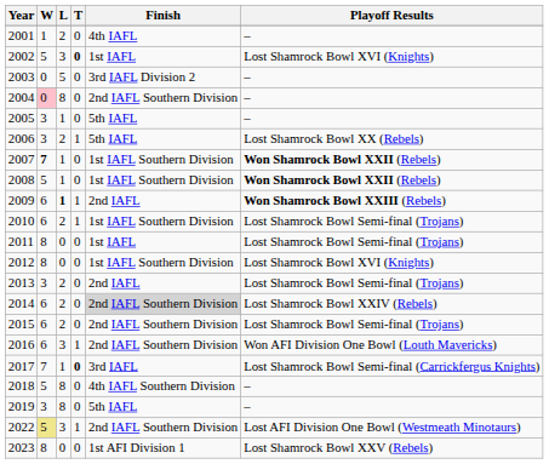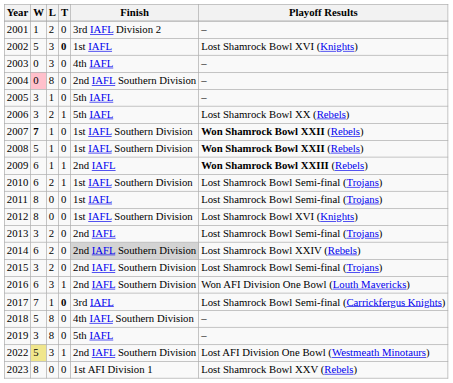 <table class="wikitable">
 <tr>
 <th bgcolor="#e5e5e5">Year</th>
 <th bgcolor="#e5e5e5">W</th>
 <th bgcolor="#e5e5e5">L</th>
 <th bgcolor="#e5e5e5">T</th>
 <th bgcolor="#e5e5e5">Finish</th>
 <th bgcolor="#e5e5e5">Playoff Results</th>
 </tr>
 <tr>
 </tr>
 <tr>
 <td>2001</td>
 <td>1</td>
 <td>2</td>
 <td>0</td>
-<td>4th <a href='#'>IAFL</a></td>
+<td>3rd <a href='#'>IAFL</a> Division 2</td>
 <td>–</td>
 </tr>
 <tr>
 <td>2002</td>
 <td>5</td>
 <td>3</td>
 <td><strong>0</strong></td>
 <td>1st <a href='#'>IAFL</a></td>
 <td>Lost Shamrock Bowl XVI (<a href='#'>Knights</a>)</td>
 </tr>
 <tr>
 <td>2003</td>
 <td>0</td>
-<td>5</td>
+<td>3</td>
 <td>0</td>
-<td>3rd <a href='#'>IAFL</a> Division 2</td>
+<td>4th <a href='#'>IAFL</a></td>
 <td>–</td>
 </tr>
 <tr>
 <td>2004</td>
 <td style="background: pink;">0</td>
 <td>8</td>
 <td>0</td>
 <td>2nd <a href='#'>IAFL</a> Southern Division</td>
 <td>–</td>
 </tr>
 <tr>
 <td>2005</td>
 <td>3</td>
 <td>1</td>
 <td>0</td>
 <td>5th <a href='#'>IAFL</a></td>
 <td>–</td>
 </tr>
 <tr>
 <td>2006</td>
 <td>3</td>
 <td>2</td>
 <td>1</td>
 <td>5th <a href='#'>IAFL</a></td>
 <td>Lost Shamrock Bowl XX (<a href='#'>Rebels</a>)</td>
 </tr>
 <tr>
 <td>2007</td>
 <td><strong>7</strong></td>
 <td>1</td>
 <td>0</td>
 <td>1st <a href='#'>IAFL</a> Southern Division</td>
 <td><strong>Won Shamrock Bowl XXII</strong> (<a href='#'>Rebels</a>)</td>
 </tr>
 <tr>
 <td>2008</td>
 <td>5</td>
 <td>1</td>
 <td>0</td>
 <td>1st <a href='#'>IAFL</a> Southern Division</td>
 <td><strong>Won Shamrock Bowl XXII</strong> (<a href='#'>Rebels</a>)</td>
 </tr>
 <tr>
 <td>2009</td>
 <td>6</td>
-<td><strong>1</strong></td>
+<td>1</td>
 <td>1</td>
 <td>2nd <a href='#'>IAFL</a></td>
 <td><strong>Won Shamrock Bowl XXIII</strong> (<a href='#'>Rebels</a>)</td>
 </tr>
 <tr>
 <td>2010</td>
 <td>6</td>
 <td>2</td>
 <td>1</td>
 <td>1st <a href='#'>IAFL</a> Southern Division</td>
 <td>Lost Shamrock Bowl Semi-final (<a href='#'>Trojans</a>)</td>
 </tr>
 <tr>
 <td>2011</td>
 <td>8</td>
 <td>0</td>
 <td>0</td>
 <td>1st <a href='#'>IAFL</a></td>
 <td>Lost Shamrock Bowl Semi-final (<a href='#'>Trojans</a>)</td>
 </tr>
 <tr>
 <td>2012</td>
 <td>8</td>
 <td>0</td>
 <td>0</td>
 <td>1st <a href='#'>IAFL</a> Southern Division</td>
 <td>Lost Shamrock Bowl XVI (<a href='#'>Knights</a>)</td>
 </tr>
 <tr>
 <td>2013</td>
 <td>3</td>
 <td>2</td>
 <td>0</td>
 <td>2nd <a href='#'>IAFL</a></td>
 <td>Lost Shamrock Bowl Semi-final (<a href='#'>Trojans</a>)</td>
 </tr>
 <tr>
 <td>2014</td>
 <td>6</td>
 <td>2</td>
 <td>0</td>
 <td style="background: lightgrey;">2nd <a href='#'>IAFL</a> Southern Division</td>
 <td>Lost Shamrock Bowl XXIV (<a href='#'>Rebels</a>)</td>
 </tr>
 <tr>
 <td>2015</td>
-<td>6</td>
+<td>3</td>
 <td>2</td>
 <td>0</td>
 <td>2nd <a href='#'>IAFL</a> Southern Division</td>
 <td>Lost Shamrock Bowl Semi-final (<a href='#'>Trojans</a>)</td>
 </tr>
 <tr>
 <td>2016</td>
 <td>6</td>
 <td>3</td>
 <td>1</td>
 <td>2nd <a href='#'>IAFL</a> Southern Division</td>
 <td>Won AFI Division One Bowl (<a href='#'>Louth Mavericks</a>)</td>
 </tr>
 <tr>
 <td>2017</td>
 <td>7</td>
 <td>1</td>
 <td><strong>0</strong></td>
 <td>3rd <a href='#'>IAFL</a></td>
 <td>Lost Shamrock Bowl Semi-final (<a href='#'>Carrickfergus Knights</a>)</td>
 </tr>
 <tr>
 <td>2018</td>
 <td>5</td>
 <td>8</td>
 <td>0</td>
 <td>4th <a href='#'>IAFL</a> Southern Division</td>
 <td>–</td>
 </tr>
 <tr>
 <td>2019</td>
 <td>3</td>
 <td>8</td>
 <td>0</td>
 <td>5th <a href='#'>IAFL</a></td>
 <td>–</td>
 </tr>
 <tr>
 <td>2022</td>
 <td style="background: khaki;">5</td>
 <td>3</td>
 <td>1</td>
 <td>2nd <a href='#'>IAFL</a> Southern Division</td>
 <td>Lost AFI Division One Bowl (<a href='#'>Westmeath Minotaurs</a>)</td>
 </tr>
 <tr>
 <td>2023</td>
 <td>8</td>
 <td>0</td>
 <td>0</td>
 <td>1st AFI Division 1</td>
 <td>Lost Shamrock Bowl XXV (<a href='#'>Rebels</a>)</td>
 </tr>
 </table>
